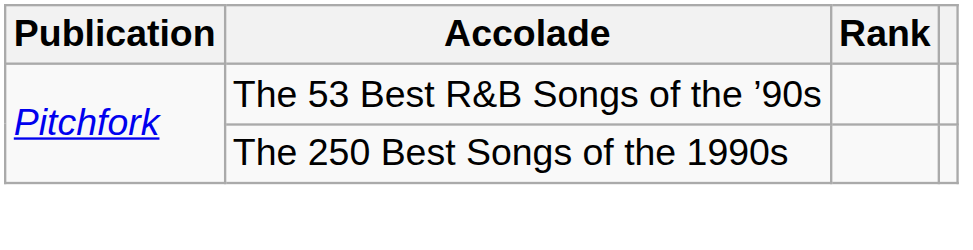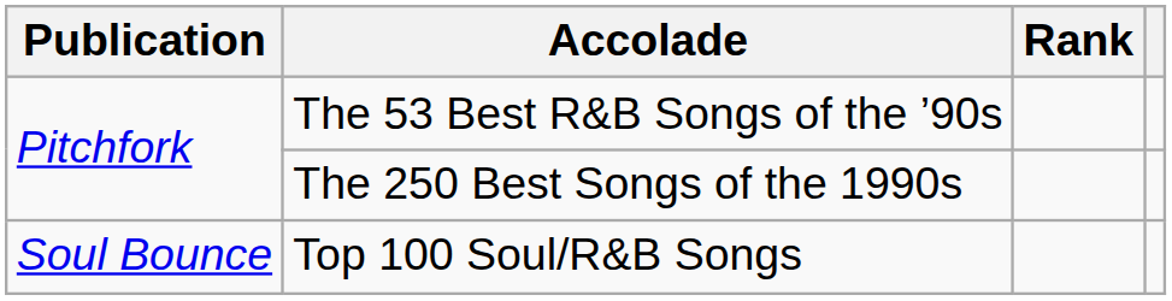 <table class="sortable wikitable">
 <tr>
 <th>Publication</th>
 <th>Accolade</th>
 <th>Rank</th>
 <th class="unsortable"></th>
 </tr>
 <tr>
 <td rowspan="2"><em><a href='#'>Pitchfork</a></em></td>
 <td>The 53 Best R&B Songs of the ’90s</td>
 <td></td>
 <td></td>
 </tr>
 <tr>
 <td>The 250 Best Songs of the 1990s</td>
 <td></td>
 <td></td>
 </tr>
+<tr>
+<td rowspan="1"><em><a href='#'>Soul Bounce</a></em></td>
+<td>Top 100 Soul/R&B Songs</td>
+<td></td>
+<td></td>
+</tr>
 </table>
